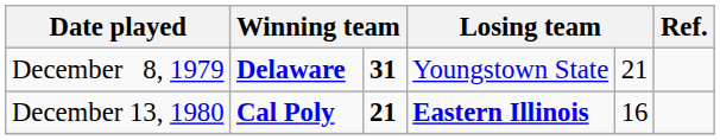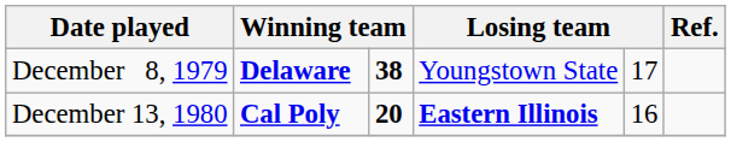 <table class="wikitable">
 <tr>
 <th>Date played</th>
 <th colspan="2">Winning team</th>
 <th colspan="2">Losing team</th>
 <th>Ref.</th>
 </tr>
 <tr>
 <td align=right>December   8, <a href='#'>1979</a></td>
 <td><strong><a href='#'>Delaware</a></strong></td>
-<td><strong>31</strong></td>
+<td><strong>38</strong></td>
 <td><a href='#'>Youngstown State</a></td>
-<td>21</td>
+<td>17</td>
 <td></td>
 </tr>
 <tr>
 <td align=right>December 13, <a href='#'>1980</a></td>
 <td><strong><a href='#'>Cal Poly</a></strong></td>
-<td><strong>21</strong></td>
+<td><strong>20</strong></td>
 <td><strong><a href='#'>Eastern Illinois</a></strong></td>
 <td>16</td>
 <td></td>
 </tr>
 <tr>
 </tr>
 </table>
